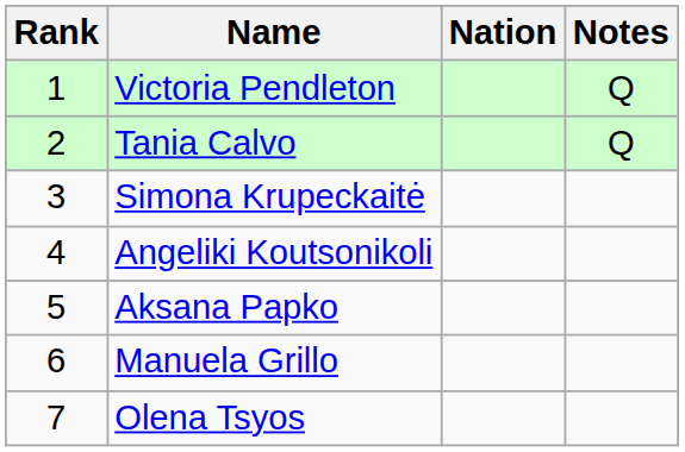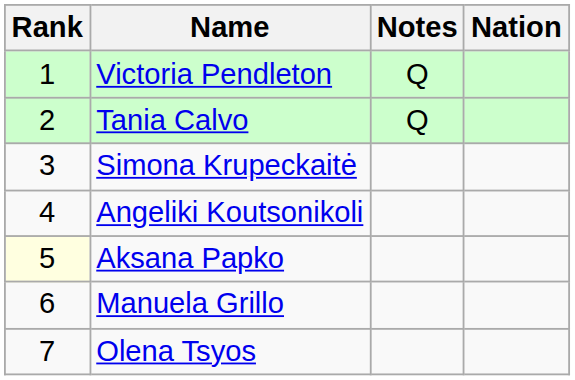 <table class="wikitable sortable" style="text-align:center">
 <tr>
 <th>Rank</th>
 <th>Name</th>
+<th>Notes</th>
 <th>Nation</th>
-<th>Notes</th>
 </tr>
 <tr bgcolor=ccffcc>
 <td>1</td>
 <td align=left><a href='#'>Victoria Pendleton</a></td>
+<td>Q</td>
 <td align=left></td>
-<td>Q</td>
 </tr>
 <tr bgcolor=ccffcc>
 <td>2</td>
 <td align=left><a href='#'>Tania Calvo</a></td>
+<td>Q</td>
 <td align=left></td>
-<td>Q</td>
 </tr>
 <tr>
 <td>3</td>
 <td align=left><a href='#'>Simona Krupeckaitė</a></td>
+<td></td>
 <td align=left></td>
-<td></td>
 </tr>
 <tr>
 <td>4</td>
 <td align=left><a href='#'>Angeliki Koutsonikoli</a></td>
+<td></td>
 <td align=left></td>
-<td></td>
 </tr>
 <tr>
-<td>5</td>
+<td style="background: lightyellow;">5</td>
 <td align=left><a href='#'>Aksana Papko</a></td>
+<td></td>
 <td align=left></td>
-<td></td>
 </tr>
 <tr>
 <td>6</td>
 <td align=left><a href='#'>Manuela Grillo</a></td>
+<td></td>
 <td align=left></td>
-<td></td>
 </tr>
 <tr>
 <td>7</td>
 <td align=left><a href='#'>Olena Tsyos</a></td>
+<td></td>
 <td align=left></td>
-<td></td>
 </tr>
 </table>
